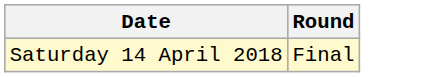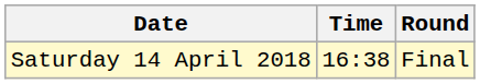 <table class="wikitable">
 <tr>
 <th>Date</th>
+<th>Time</th>
 <th>Round</th>
 </tr>
 <tr>
 <td style=background:lemonchiffon>Saturday 14 April 2018</td>
+<td style=background:lemonchiffon>16:38</td>
 <td style=background:lemonchiffon>Final</td>
 </tr>
 </table>
